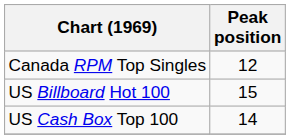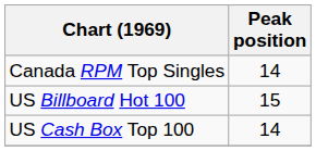 <table class="wikitable sortable">
 <tr>
 <th align="left">Chart (1969)</th>
 <th align="left">Peak<br>position</th>
 </tr>
 <tr>
 <td align="left">Canada <a href='#'><em>RPM</em></a> Top Singles</td>
-<td style="text-align:center;">12</td>
+<td style="text-align:center;">14</td>
 </tr>
 <tr>
 <td align="left">US <em><a href='#'>Billboard</a></em> <a href='#'>Hot 100</a></td>
 <td style="text-align:center;">15</td>
 </tr>
 <tr>
 <td>US <a href='#'><em>Cash Box</em></a> Top 100</td>
 <td align="center">14</td>
 </tr>
 <tr>
 </tr>
 </table>
